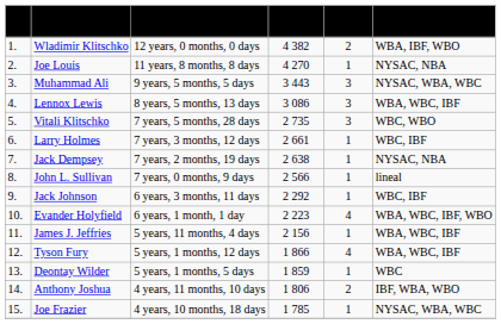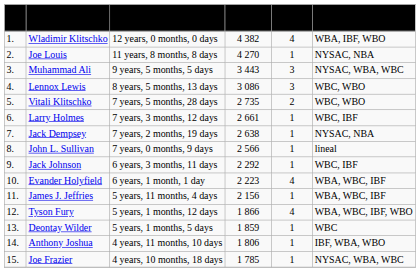 <table class="wikitable sortable">
 <tr>
 <th style="background: #D1EEEE; background: black;« width=»10%"><span>Pos.</span></th>
 <th style="background: #D1EEEE; background: black;« width=»10%"><span>Name</span></th>
 <th style="background: #D1EEEE; background: black;« width=»10%"><span>Combined reign</span></th>
 <th style="background: #D1EEEE; background: black;« width=»10%"><span>Days as <br> champion</span></th>
 <th style="background: #D1EEEE; background: black;« width=»10%"><span>Number <br> of reigns</span></th>
 <th style="background: #D1EEEE; background: black;« width=»10%"><span>Title recognition</span></th>
 </tr>
 <tr>
 <td>1.</td>
 <td><a href='#'>Wladimir Klitschko</a></td>
 <td>12 years, 0 months, 0 days</td>
 <td align="center">4 382</td>
-<td align="center">2</td>
+<td align="center">4</td>
 <td>WBA, IBF, WBO</td>
 </tr>
 <tr>
 <td>2.</td>
 <td><a href='#'>Joe Louis</a></td>
 <td>11 years, 8 months, 8 days</td>
 <td align="center">4 270</td>
 <td align="center">1</td>
 <td>NYSAC, NBA</td>
 </tr>
 <tr>
 <td>3.</td>
 <td><a href='#'>Muhammad Ali</a></td>
 <td>9 years, 5 months, 5 days</td>
 <td align="center">3 443</td>
 <td align="center">3</td>
 <td>NYSAC, WBA, WBC</td>
 </tr>
 <tr>
 <td>4.</td>
 <td><a href='#'>Lennox Lewis</a></td>
 <td>8 years, 5 months, 13 days</td>
 <td align="center">3 086</td>
 <td align="center">3</td>
-<td>WBA, WBC, IBF</td>
+<td>WBC, WBO</td>
 </tr>
 <tr>
 <td>5.</td>
 <td><a href='#'>Vitali Klitschko</a></td>
 <td>7 years, 5 months, 28 days</td>
 <td align="center">2 735</td>
-<td align="center">3</td>
+<td align="center">2</td>
 <td>WBC, WBO</td>
 </tr>
 <tr>
 <td>6.</td>
 <td><a href='#'>Larry Holmes</a></td>
 <td>7 years, 3 months, 12 days</td>
 <td align="center">2 661</td>
 <td align="center">1</td>
 <td>WBC, IBF</td>
 </tr>
 <tr>
 <td>7.</td>
 <td><a href='#'>Jack Dempsey</a></td>
 <td>7 years, 2 months, 19 days</td>
 <td align="center">2 638</td>
 <td align="center">1</td>
 <td>NYSAC, NBA</td>
 </tr>
 <tr>
 <td>8.</td>
 <td><a href='#'>John L. Sullivan</a></td>
 <td>7 years, 0 months, 9 days</td>
 <td align="center">2 566</td>
 <td align="center">1</td>
 <td>lineal</td>
 </tr>
 <tr>
 <td>9.</td>
 <td><a href='#'>Jack Johnson</a></td>
 <td>6 years, 3 months, 11 days</td>
 <td align="center">2 292</td>
 <td align="center">1</td>
 <td>WBC, IBF</td>
 </tr>
 <tr>
 <td>10.</td>
 <td><a href='#'>Evander Holyfield</a></td>
 <td>6 years, 1 month, 1 day</td>
 <td align="center">2 223</td>
 <td align="center">4</td>
-<td>WBA, WBC, IBF, WBO</td>
+<td>WBA, WBC, IBF</td>
 </tr>
 <tr>
 <td>11.</td>
 <td><a href='#'>James J. Jeffries</a></td>
 <td>5 years, 11 months, 4 days</td>
 <td align="center">2 156</td>
 <td align="center">1</td>
 <td>WBA, WBC, IBF</td>
 </tr>
 <tr>
 <td>12.</td>
 <td><a href='#'>Tyson Fury</a></td>
 <td>5 years, 1 months, 12 days</td>
 <td align="center">1 866</td>
 <td align="center">4</td>
-<td>WBA, WBC, IBF</td>
+<td>WBA, WBC, IBF, WBO</td>
 </tr>
 <tr>
 <td>13.</td>
 <td><a href='#'>Deontay Wilder</a></td>
 <td>5 years, 1 months, 5 days</td>
 <td align="center">1 859</td>
 <td align="center">1</td>
 <td>WBC</td>
 </tr>
 <tr>
 <td>14.</td>
 <td><a href='#'>Anthony Joshua</a></td>
 <td>4 years, 11 months, 10 days</td>
 <td align="center">1 806</td>
-<td align="center">2</td>
+<td align="center">1</td>
 <td>IBF, WBA, WBO</td>
 </tr>
 <tr>
 <td>15.</td>
 <td><a href='#'>Joe Frazier</a></td>
 <td>4 years, 10 months, 18 days</td>
 <td align="center">1 785</td>
 <td align="center">1</td>
 <td>NYSAC, WBA, WBC</td>
 </tr>
 <tr>
 </tr>
 </table>
